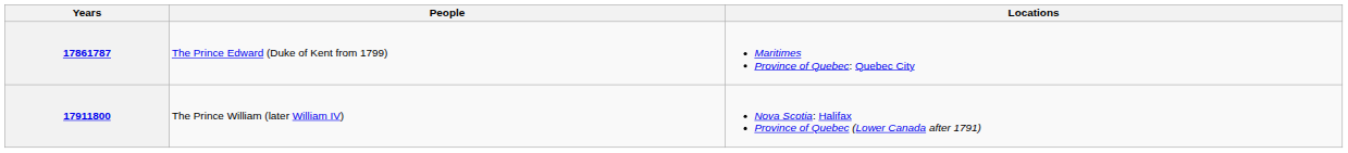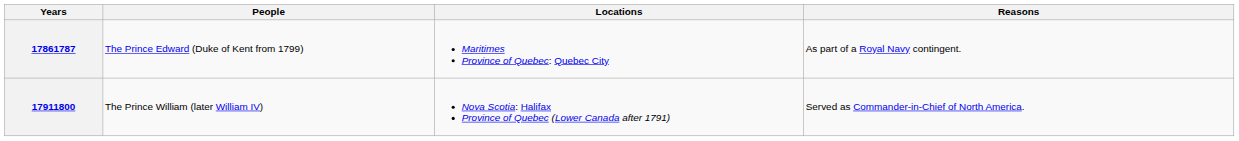 <table class="wikitable" style="width:100%">
 <tr>
 <th width="8%" align="left">Years</th>
 <th width="27%" align="left">People</th>
 <th width="30%" align="left">Locations</th>
+<th width="35%" align="left">Reasons</th>
 </tr>
 <tr>
 <th scope=row><a href='#'>1786</a><a href='#'>1787</a></th>
 <td><a href='#'>The Prince Edward</a> (Duke of Kent from 1799)</td>
 <td><br><ul><li><em><a href='#'>Maritimes</a></em></li><li><em><a href='#'>Province of Quebec</a></em>: <a href='#'>Quebec City</a></li></ul></td>
+<td>As part of a <a href='#'>Royal Navy</a> contingent.</td>
 </tr>
 <tr>
 <th scope=row><a href='#'>1791</a><a href='#'>1800</a></th>
 <td>The Prince William (later <a href='#'>William IV</a>)</td>
 <td><br><ul><li><em><a href='#'>Nova Scotia</a></em>: <a href='#'>Halifax</a></li><li><em><a href='#'>Province of Quebec</a> (<a href='#'>Lower Canada</a> after 1791)</em></li></ul></td>
+<td>Served as <a href='#'>Commander-in-Chief of North America</a>.</td>
 </tr>
 </table>
